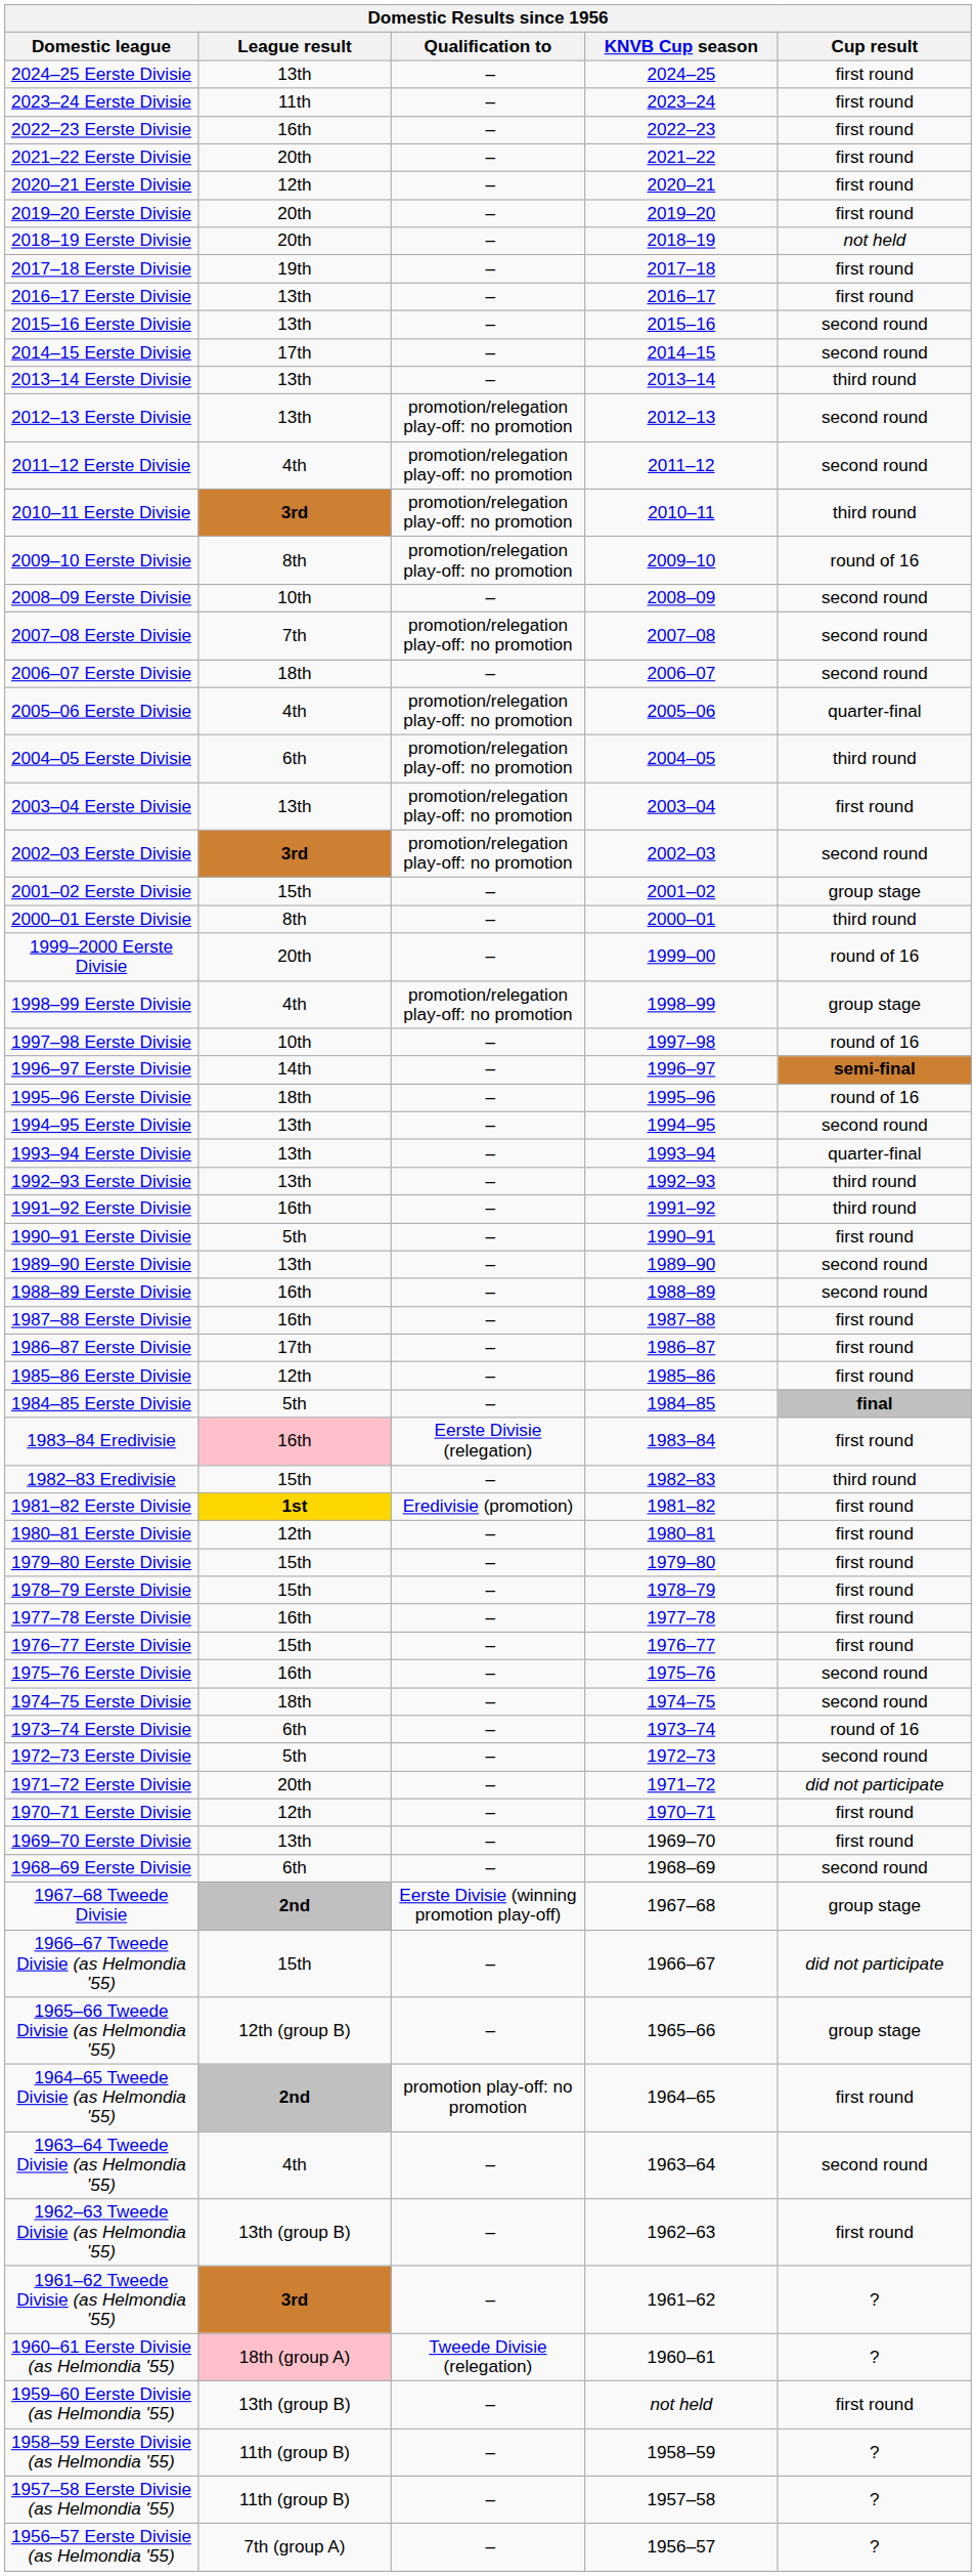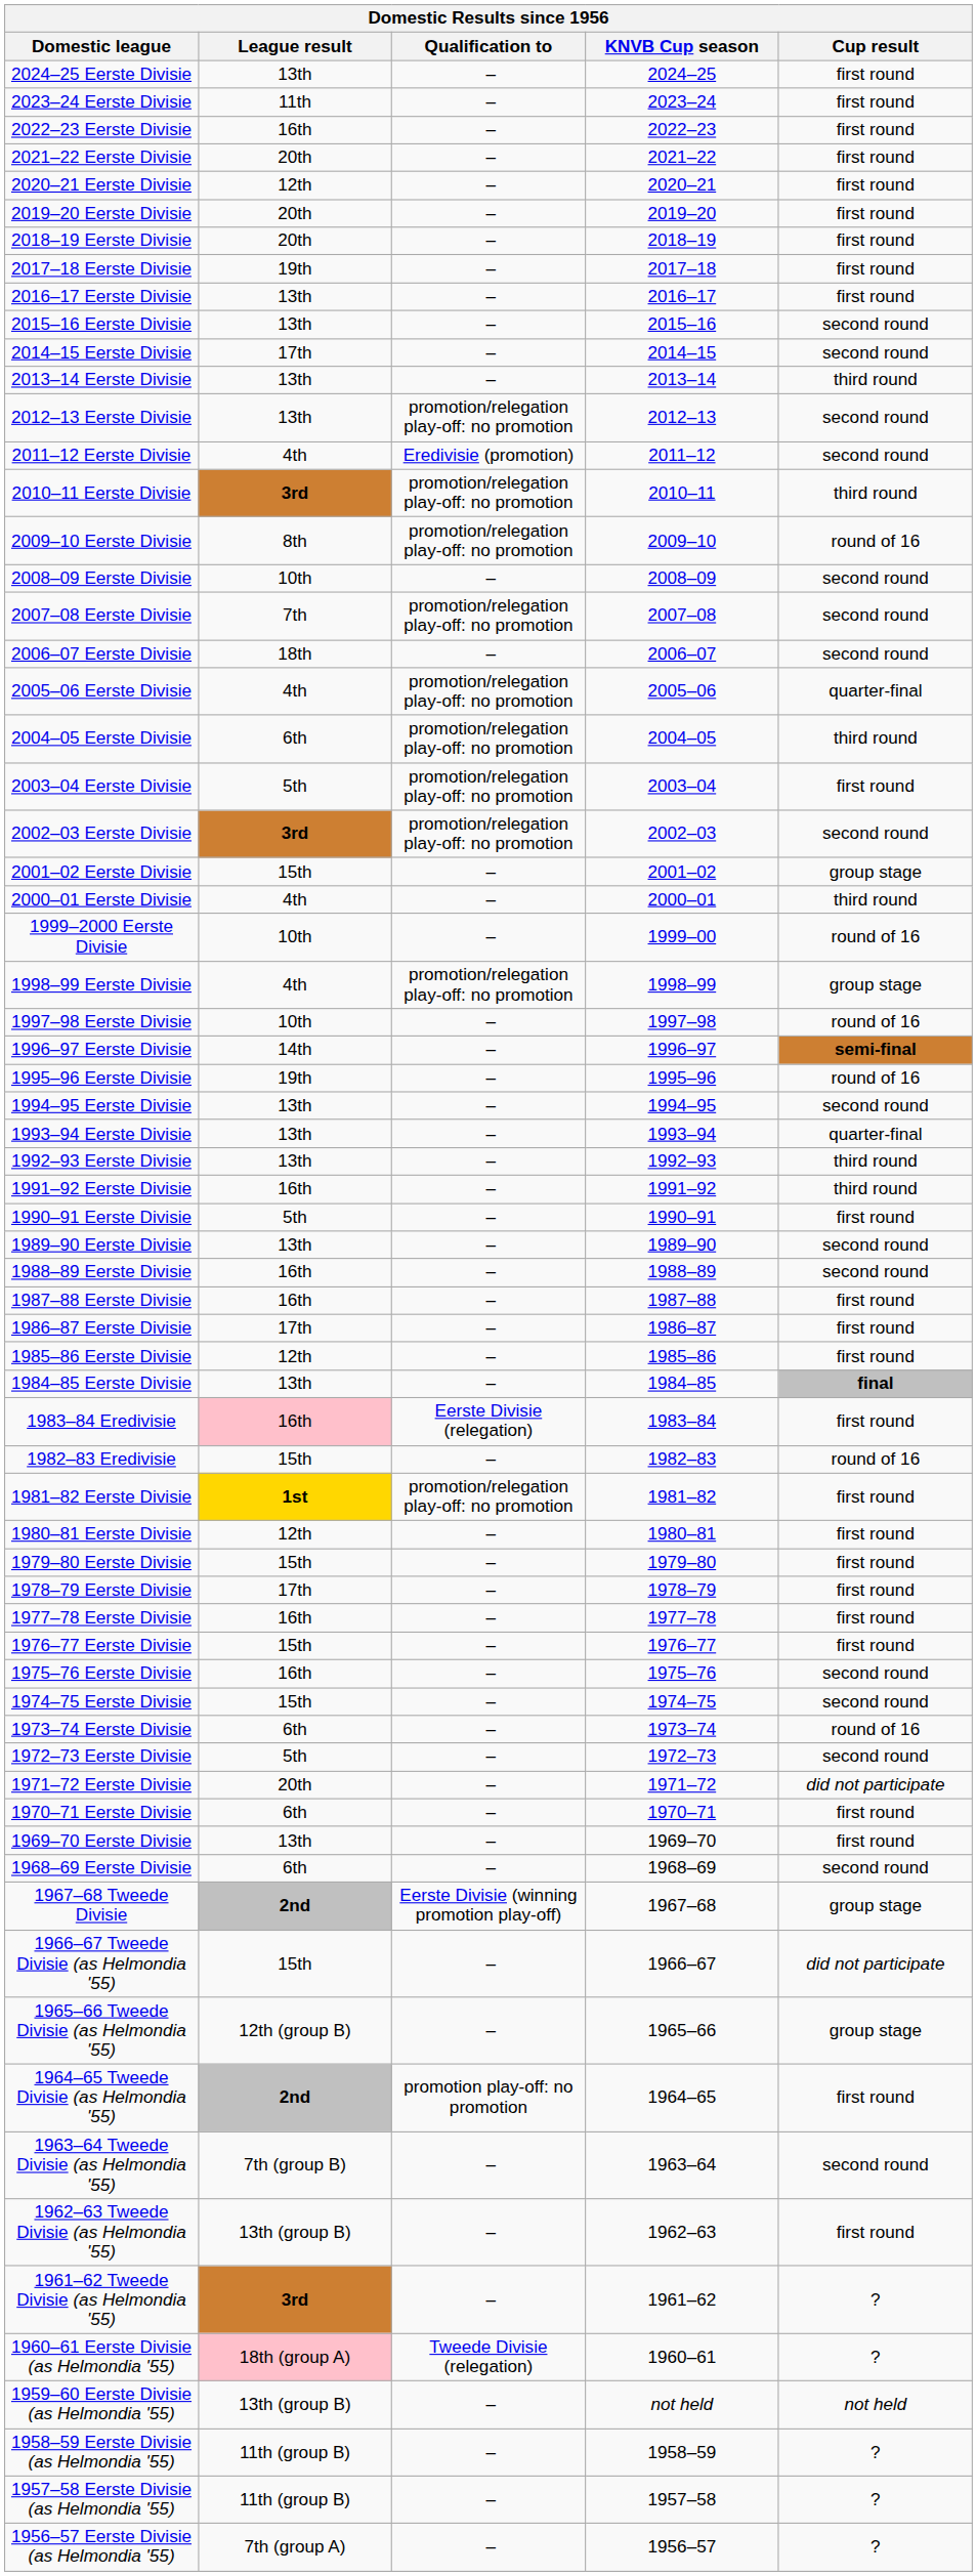 <table class="wikitable collapsible collapsed" style="width: 100%; text-align: center;">
 <tr>
 <th colspan=5>Domestic Results since 1956</th>
 </tr>
 <tr>
 <th width="20%">Domestic league</th>
 <th width="20%">League result</th>
 <th width="20%">Qualification to</th>
 <th width="20%"><a href='#'>KNVB Cup</a> season</th>
 <th width="20%">Cup result</th>
 </tr>
 <tr>
 <td><a href='#'>2024–25 Eerste Divisie</a></td>
 <td>13th</td>
 <td> –</td>
 <td><a href='#'>2024–25</a></td>
 <td>first round</td>
 </tr>
 <tr>
 <td><a href='#'>2023–24 Eerste Divisie</a></td>
 <td>11th</td>
 <td> –</td>
 <td><a href='#'>2023–24</a></td>
 <td>first round</td>
 </tr>
 <tr>
 <td><a href='#'>2022–23 Eerste Divisie</a></td>
 <td>16th</td>
 <td> –</td>
 <td><a href='#'>2022–23</a></td>
 <td>first round</td>
 </tr>
 <tr>
 <td><a href='#'>2021–22 Eerste Divisie</a></td>
 <td>20th</td>
 <td> –</td>
 <td><a href='#'>2021–22</a></td>
 <td>first round</td>
 </tr>
 <tr>
 <td><a href='#'>2020–21 Eerste Divisie</a></td>
 <td>12th</td>
 <td> –</td>
 <td><a href='#'>2020–21</a></td>
 <td>first round</td>
 </tr>
 <tr>
 <td><a href='#'>2019–20 Eerste Divisie</a></td>
 <td>20th</td>
 <td> –</td>
 <td><a href='#'>2019–20</a></td>
 <td>first round</td>
 </tr>
 <tr>
 <td><a href='#'>2018–19 Eerste Divisie</a></td>
 <td>20th</td>
 <td> –</td>
 <td><a href='#'>2018–19</a></td>
-<td><em>not held</em></td>
+<td>first round</td>
 </tr>
 <tr>
 <td><a href='#'>2017–18 Eerste Divisie</a></td>
 <td>19th</td>
 <td> –</td>
 <td><a href='#'>2017–18</a></td>
 <td>first round</td>
 </tr>
 <tr>
 <td><a href='#'>2016–17 Eerste Divisie</a></td>
 <td>13th</td>
 <td> –</td>
 <td><a href='#'>2016–17</a></td>
 <td>first round</td>
 </tr>
 <tr>
 <td><a href='#'>2015–16 Eerste Divisie</a></td>
 <td>13th</td>
 <td> –</td>
 <td><a href='#'>2015–16</a></td>
 <td>second round</td>
 </tr>
 <tr>
 <td><a href='#'>2014–15 Eerste Divisie</a></td>
 <td>17th</td>
 <td> –</td>
 <td><a href='#'>2014–15</a></td>
 <td>second round</td>
 </tr>
 <tr>
 <td><a href='#'>2013–14 Eerste Divisie</a></td>
 <td>13th</td>
 <td> –</td>
 <td><a href='#'>2013–14</a></td>
 <td>third round</td>
 </tr>
 <tr>
 <td><a href='#'>2012–13 Eerste Divisie</a></td>
 <td>13th</td>
 <td>promotion/relegation play-off: no promotion</td>
 <td><a href='#'>2012–13</a></td>
 <td>second round</td>
 </tr>
 <tr>
 <td><a href='#'>2011–12 Eerste Divisie</a></td>
 <td>4th</td>
-<td>promotion/relegation play-off: no promotion</td>
+<td><a href='#'>Eredivisie</a> (promotion)</td>
 <td><a href='#'>2011–12</a></td>
 <td>second round</td>
 </tr>
 <tr>
 <td><a href='#'>2010–11 Eerste Divisie</a></td>
 <td style="background: #CD7F32"><strong>3rd</strong></td>
 <td>promotion/relegation play-off: no promotion</td>
 <td><a href='#'>2010–11</a></td>
 <td>third round</td>
 </tr>
 <tr>
 <td><a href='#'>2009–10 Eerste Divisie</a></td>
 <td>8th</td>
 <td>promotion/relegation play-off: no promotion</td>
 <td><a href='#'>2009–10</a></td>
 <td>round of 16</td>
 </tr>
 <tr>
 <td><a href='#'>2008–09 Eerste Divisie</a></td>
 <td>10th</td>
 <td> –</td>
 <td><a href='#'>2008–09</a></td>
 <td>second round</td>
 </tr>
 <tr>
 <td><a href='#'>2007–08 Eerste Divisie</a></td>
 <td>7th</td>
 <td>promotion/relegation play-off: no promotion</td>
 <td><a href='#'>2007–08</a></td>
 <td>second round</td>
 </tr>
 <tr>
 <td><a href='#'>2006–07 Eerste Divisie</a></td>
 <td>18th</td>
 <td> –</td>
 <td><a href='#'>2006–07</a></td>
 <td>second round</td>
 </tr>
 <tr>
 <td><a href='#'>2005–06 Eerste Divisie</a></td>
 <td>4th</td>
 <td>promotion/relegation play-off: no promotion</td>
 <td><a href='#'>2005–06</a></td>
 <td>quarter-final</td>
 </tr>
 <tr>
 <td><a href='#'>2004–05 Eerste Divisie</a></td>
 <td>6th</td>
 <td>promotion/relegation play-off: no promotion</td>
 <td><a href='#'>2004–05</a></td>
 <td>third round</td>
 </tr>
 <tr>
 <td><a href='#'>2003–04 Eerste Divisie</a></td>
-<td>13th</td>
+<td>5th</td>
 <td>promotion/relegation play-off: no promotion</td>
 <td><a href='#'>2003–04</a></td>
 <td>first round</td>
 </tr>
 <tr>
 <td><a href='#'>2002–03 Eerste Divisie</a></td>
 <td style="background: #CD7F32"><strong>3rd</strong></td>
 <td>promotion/relegation play-off: no promotion</td>
 <td><a href='#'>2002–03</a></td>
 <td>second round</td>
 </tr>
 <tr>
 <td><a href='#'>2001–02 Eerste Divisie</a></td>
 <td>15th</td>
 <td> –</td>
 <td><a href='#'>2001–02</a></td>
 <td>group stage</td>
 </tr>
 <tr>
 <td><a href='#'>2000–01 Eerste Divisie</a></td>
-<td>8th</td>
+<td>4th</td>
 <td> –</td>
 <td><a href='#'>2000–01</a></td>
 <td>third round</td>
 </tr>
 <tr>
 <td><a href='#'>1999–2000 Eerste Divisie</a></td>
-<td>20th</td>
+<td>10th</td>
 <td> –</td>
 <td><a href='#'>1999–00</a></td>
 <td>round of 16</td>
 </tr>
 <tr>
 <td><a href='#'>1998–99 Eerste Divisie</a></td>
 <td>4th</td>
 <td>promotion/relegation play-off: no promotion</td>
 <td><a href='#'>1998–99</a></td>
 <td>group stage</td>
 </tr>
 <tr>
 <td><a href='#'>1997–98 Eerste Divisie</a></td>
 <td>10th</td>
 <td> –</td>
 <td><a href='#'>1997–98</a></td>
 <td>round of 16</td>
 </tr>
 <tr>
 <td><a href='#'>1996–97 Eerste Divisie</a></td>
 <td>14th</td>
 <td> –</td>
 <td><a href='#'>1996–97</a></td>
 <td style="background: #CD7F32"><strong>semi-final</strong></td>
 </tr>
 <tr>
 <td><a href='#'>1995–96 Eerste Divisie</a></td>
-<td>18th</td>
+<td>19th</td>
 <td> –</td>
 <td><a href='#'>1995–96</a></td>
 <td>round of 16</td>
 </tr>
 <tr>
 <td><a href='#'>1994–95 Eerste Divisie</a></td>
 <td>13th</td>
 <td> –</td>
 <td><a href='#'>1994–95</a></td>
 <td>second round</td>
 </tr>
 <tr>
 <td><a href='#'>1993–94 Eerste Divisie</a></td>
 <td>13th</td>
 <td> –</td>
 <td><a href='#'>1993–94</a></td>
 <td>quarter-final</td>
 </tr>
 <tr>
 <td><a href='#'>1992–93 Eerste Divisie</a></td>
 <td>13th</td>
 <td> –</td>
 <td><a href='#'>1992–93</a></td>
 <td>third round</td>
 </tr>
 <tr>
 <td><a href='#'>1991–92 Eerste Divisie</a></td>
 <td>16th</td>
 <td> –</td>
 <td><a href='#'>1991–92</a></td>
 <td>third round</td>
 </tr>
 <tr>
 <td><a href='#'>1990–91 Eerste Divisie</a></td>
 <td>5th</td>
 <td> –</td>
 <td><a href='#'>1990–91</a></td>
 <td>first round</td>
 </tr>
 <tr>
 <td><a href='#'>1989–90 Eerste Divisie</a></td>
 <td>13th</td>
 <td> –</td>
 <td><a href='#'>1989–90</a></td>
 <td>second round</td>
 </tr>
 <tr>
 <td><a href='#'>1988–89 Eerste Divisie</a></td>
 <td>16th</td>
 <td> –</td>
 <td><a href='#'>1988–89</a></td>
 <td>second round</td>
 </tr>
 <tr>
 <td><a href='#'>1987–88 Eerste Divisie</a></td>
 <td>16th</td>
 <td> –</td>
 <td><a href='#'>1987–88</a></td>
 <td>first round</td>
 </tr>
 <tr>
 <td><a href='#'>1986–87 Eerste Divisie</a></td>
 <td>17th</td>
 <td> –</td>
 <td><a href='#'>1986–87</a></td>
 <td>first round</td>
 </tr>
 <tr>
 <td><a href='#'>1985–86 Eerste Divisie</a></td>
 <td>12th</td>
 <td> –</td>
 <td><a href='#'>1985–86</a></td>
 <td>first round</td>
 </tr>
 <tr>
 <td><a href='#'>1984–85 Eerste Divisie</a></td>
-<td>5th</td>
+<td>13th</td>
 <td> –</td>
 <td><a href='#'>1984–85</a></td>
 <td style="background: silver"><strong>final</strong></td>
 </tr>
 <tr>
 <td><a href='#'>1983–84 Eredivisie</a></td>
 <td style="background: pink">16th</td>
 <td><a href='#'>Eerste Divisie</a> (relegation)</td>
 <td><a href='#'>1983–84</a></td>
 <td>first round</td>
 </tr>
 <tr>
 <td><a href='#'>1982–83 Eredivisie</a></td>
 <td>15th</td>
 <td> –</td>
 <td><a href='#'>1982–83</a></td>
-<td>third round</td>
+<td>round of 16</td>
 </tr>
 <tr>
 <td><a href='#'>1981–82 Eerste Divisie</a></td>
 <td style="background: gold"><strong>1st</strong></td>
-<td><a href='#'>Eredivisie</a> (promotion)</td>
+<td>promotion/relegation play-off: no promotion</td>
 <td><a href='#'>1981–82</a></td>
 <td>first round</td>
 </tr>
 <tr>
 <td><a href='#'>1980–81 Eerste Divisie</a></td>
 <td>12th</td>
 <td> –</td>
 <td><a href='#'>1980–81</a></td>
 <td>first round</td>
 </tr>
 <tr>
 <td><a href='#'>1979–80 Eerste Divisie</a></td>
 <td>15th</td>
 <td> –</td>
 <td><a href='#'>1979–80</a></td>
 <td>first round</td>
 </tr>
 <tr>
 <td><a href='#'>1978–79 Eerste Divisie</a></td>
-<td>15th</td>
+<td>17th</td>
 <td> –</td>
 <td><a href='#'>1978–79</a></td>
 <td>first round</td>
 </tr>
 <tr>
 <td><a href='#'>1977–78 Eerste Divisie</a></td>
 <td>16th</td>
 <td> –</td>
 <td><a href='#'>1977–78</a></td>
 <td>first round</td>
 </tr>
 <tr>
 <td><a href='#'>1976–77 Eerste Divisie</a></td>
 <td>15th</td>
 <td> –</td>
 <td><a href='#'>1976–77</a></td>
 <td>first round</td>
 </tr>
 <tr>
 <td><a href='#'>1975–76 Eerste Divisie</a></td>
 <td>16th</td>
 <td> –</td>
 <td><a href='#'>1975–76</a></td>
 <td>second round</td>
 </tr>
 <tr>
 <td><a href='#'>1974–75 Eerste Divisie</a></td>
-<td>18th</td>
+<td>15th</td>
 <td> –</td>
 <td><a href='#'>1974–75</a></td>
 <td>second round</td>
 </tr>
 <tr>
 <td><a href='#'>1973–74 Eerste Divisie</a></td>
 <td>6th</td>
 <td> –</td>
 <td><a href='#'>1973–74</a></td>
 <td>round of 16</td>
 </tr>
 <tr>
 <td><a href='#'>1972–73 Eerste Divisie</a></td>
 <td>5th</td>
 <td> –</td>
 <td><a href='#'>1972–73</a></td>
 <td>second round</td>
 </tr>
 <tr>
 <td><a href='#'>1971–72 Eerste Divisie</a></td>
 <td>20th</td>
 <td> –</td>
 <td><a href='#'>1971–72</a></td>
 <td><em>did not participate</em></td>
 </tr>
 <tr>
 <td><a href='#'>1970–71 Eerste Divisie</a></td>
-<td>12th</td>
+<td>6th</td>
 <td> –</td>
 <td><a href='#'>1970–71</a></td>
 <td>first round</td>
 </tr>
 <tr>
 <td><a href='#'>1969–70 Eerste Divisie</a></td>
 <td>13th</td>
 <td> –</td>
 <td>1969–70</td>
 <td>first round </td>
 </tr>
 <tr>
 <td><a href='#'>1968–69 Eerste Divisie</a></td>
 <td>6th</td>
 <td> –</td>
 <td>1968–69</td>
 <td>second round </td>
 </tr>
 <tr>
 <td><a href='#'>1967–68 Tweede Divisie</a></td>
 <td style="background: silver"><strong>2nd</strong></td>
 <td><a href='#'>Eerste Divisie</a> (winning promotion play-off)</td>
 <td>1967–68</td>
 <td>group stage </td>
 </tr>
 <tr>
 <td><a href='#'>1966–67 Tweede Divisie</a> <em>(as Helmondia '55)</em></td>
 <td>15th</td>
 <td> –</td>
 <td>1966–67</td>
 <td><em>did not participate</em> </td>
 </tr>
 <tr>
 <td><a href='#'>1965–66 Tweede Divisie</a> <em>(as Helmondia '55)</em></td>
 <td>12th (group B)</td>
 <td> –</td>
 <td>1965–66</td>
 <td>group stage </td>
 </tr>
 <tr>
 <td><a href='#'>1964–65 Tweede Divisie</a> <em>(as Helmondia '55)</em></td>
 <td style="background: silver"><strong>2nd</strong></td>
 <td>promotion play-off: no promotion</td>
 <td>1964–65</td>
 <td>first round </td>
 </tr>
 <tr>
 <td><a href='#'>1963–64 Tweede Divisie</a> <em>(as Helmondia '55)</em></td>
-<td>4th</td>
+<td>7th (group B)</td>
 <td> –</td>
 <td>1963–64</td>
 <td>second round </td>
 </tr>
 <tr>
 <td><a href='#'>1962–63 Tweede Divisie</a> <em>(as Helmondia '55)</em></td>
 <td>13th (group B)</td>
 <td> –</td>
 <td>1962–63</td>
 <td>first round </td>
 </tr>
 <tr>
 <td><a href='#'>1961–62 Tweede Divisie</a> <em>(as Helmondia '55)</em></td>
 <td style="background: #CD7F32"><strong>3rd</strong></td>
 <td> –</td>
 <td>1961–62</td>
 <td>? </td>
 </tr>
 <tr>
 <td><a href='#'>1960–61 Eerste Divisie</a> <em>(as Helmondia '55)</em></td>
 <td style="background: pink">18th (group A)</td>
 <td><a href='#'>Tweede Divisie</a> (relegation)</td>
 <td>1960–61</td>
 <td>? </td>
 </tr>
 <tr>
 <td><a href='#'>1959–60 Eerste Divisie</a> <em>(as Helmondia '55)</em></td>
 <td>13th (group B)</td>
 <td> –</td>
 <td><em>not held</em></td>
-<td>first round</td>
+<td><em>not held</em></td>
 </tr>
 <tr>
 <td><a href='#'>1958–59 Eerste Divisie</a> <em>(as Helmondia '55)</em></td>
 <td>11th (group B)</td>
 <td> –</td>
 <td>1958–59</td>
 <td>? </td>
 </tr>
 <tr>
 <td><a href='#'>1957–58 Eerste Divisie</a> <em>(as Helmondia '55)</em></td>
 <td>11th (group B)</td>
 <td> –</td>
 <td>1957–58</td>
 <td>? </td>
 </tr>
 <tr>
 <td><a href='#'>1956–57 Eerste Divisie</a> <em>(as Helmondia '55)</em></td>
 <td>7th (group A)</td>
 <td> –</td>
 <td>1956–57</td>
 <td>? </td>
 </tr>
 <tr>
 </tr>
 </table>
